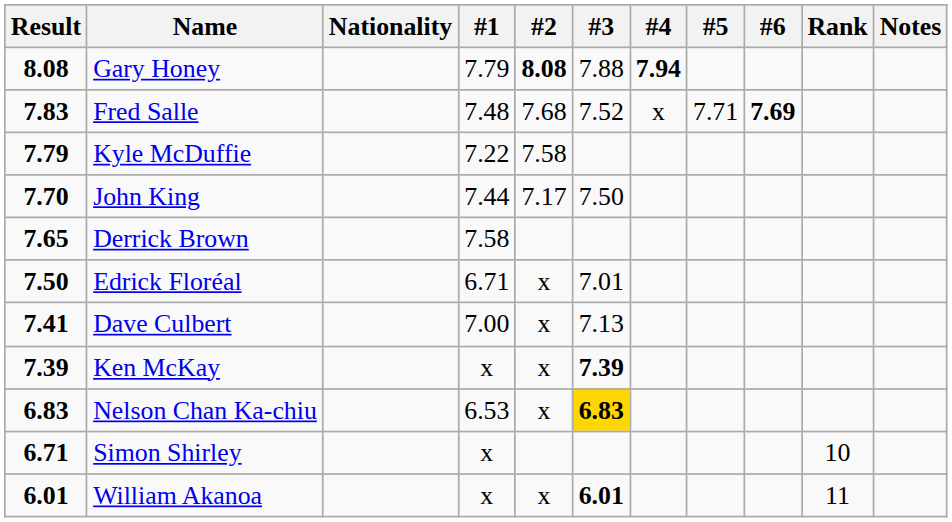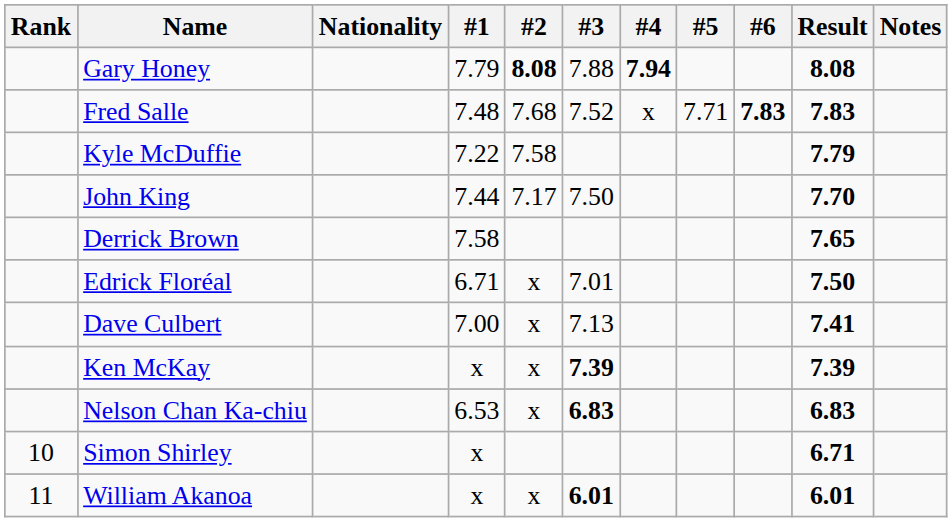 <table class="wikitable sortable" style=" text-align:center;font-size:95%">
 <tr>
-<th>Result</th>
+<th>Rank</th>
 <th>Name</th>
 <th>Nationality</th>
 <th>#1</th>
 <th>#2</th>
 <th>#3</th>
 <th>#4</th>
 <th>#5</th>
 <th>#6</th>
-<th>Rank</th>
+<th>Result</th>
 <th>Notes</th>
 </tr>
 <tr>
-<td><strong>8.08</strong></td>
+<td></td>
 <td align=left><a href='#'>Gary Honey</a></td>
 <td align=left></td>
 <td>7.79</td>
 <td><strong>8.08</strong></td>
 <td>7.88</td>
 <td><strong>7.94</strong></td>
 <td></td>
 <td></td>
-<td></td>
+<td><strong>8.08</strong></td>
 <td></td>
 </tr>
 <tr>
-<td><strong>7.83</strong></td>
+<td></td>
 <td align=left><a href='#'>Fred Salle</a></td>
 <td align=left></td>
 <td>7.48</td>
 <td>7.68</td>
 <td>7.52</td>
 <td>x</td>
 <td>7.71</td>
-<td><strong>7.69</strong></td>
-<td></td>
+<td><strong>7.83</strong></td>
+<td><strong>7.83</strong></td>
 <td></td>
 </tr>
 <tr>
-<td><strong>7.79</strong></td>
+<td></td>
 <td align=left><a href='#'>Kyle McDuffie</a></td>
 <td align=left></td>
 <td>7.22</td>
 <td>7.58</td>
 <td></td>
 <td></td>
 <td></td>
 <td></td>
-<td></td>
+<td><strong>7.79</strong></td>
 <td></td>
 </tr>
 <tr>
-<td><strong>7.70</strong></td>
+<td></td>
 <td align=left><a href='#'>John King</a></td>
 <td align=left></td>
 <td>7.44</td>
 <td>7.17</td>
 <td>7.50</td>
 <td></td>
 <td></td>
 <td></td>
-<td></td>
+<td><strong>7.70</strong></td>
 <td></td>
 </tr>
 <tr>
-<td><strong>7.65</strong></td>
+<td></td>
 <td align=left><a href='#'>Derrick Brown</a></td>
 <td align=left></td>
 <td>7.58</td>
 <td></td>
 <td></td>
 <td></td>
 <td></td>
 <td></td>
-<td></td>
+<td><strong>7.65</strong></td>
 <td></td>
 </tr>
 <tr>
-<td><strong>7.50</strong></td>
+<td></td>
 <td align=left><a href='#'>Edrick Floréal</a></td>
 <td align=left></td>
 <td>6.71</td>
 <td>x</td>
 <td>7.01</td>
 <td></td>
 <td></td>
 <td></td>
-<td></td>
+<td><strong>7.50</strong></td>
 <td></td>
 </tr>
 <tr>
-<td><strong>7.41</strong></td>
+<td></td>
 <td align=left><a href='#'>Dave Culbert</a></td>
 <td align=left></td>
 <td>7.00</td>
 <td>x</td>
 <td>7.13</td>
 <td></td>
 <td></td>
 <td></td>
-<td></td>
+<td><strong>7.41</strong></td>
 <td></td>
 </tr>
 <tr>
-<td><strong>7.39</strong></td>
+<td></td>
 <td align=left><a href='#'>Ken McKay</a></td>
 <td align=left></td>
 <td>x</td>
 <td>x</td>
 <td><strong>7.39</strong></td>
 <td></td>
 <td></td>
 <td></td>
-<td></td>
+<td><strong>7.39</strong></td>
 <td></td>
 </tr>
 <tr>
-<td><strong>6.83</strong></td>
+<td></td>
 <td align=left><a href='#'>Nelson Chan Ka-chiu</a></td>
 <td align=left></td>
 <td>6.53</td>
 <td>x</td>
-<td style="background: gold;"><strong>6.83</strong></td>
+<td><strong>6.83</strong></td>
 <td></td>
 <td></td>
 <td></td>
-<td></td>
+<td><strong>6.83</strong></td>
 <td></td>
 </tr>
 <tr>
-<td><strong>6.71</strong></td>
+<td>10</td>
 <td align=left><a href='#'>Simon Shirley</a></td>
 <td align=left></td>
 <td>x</td>
 <td></td>
 <td></td>
 <td></td>
 <td></td>
 <td></td>
-<td>10</td>
+<td><strong>6.71</strong></td>
 <td></td>
 </tr>
 <tr>
-<td><strong>6.01</strong></td>
+<td>11</td>
 <td align=left><a href='#'>William Akanoa</a></td>
 <td align=left></td>
 <td>x</td>
 <td>x</td>
 <td><strong>6.01</strong></td>
 <td></td>
 <td></td>
 <td></td>
-<td>11</td>
+<td><strong>6.01</strong></td>
 <td></td>
 </tr>
 </table>
